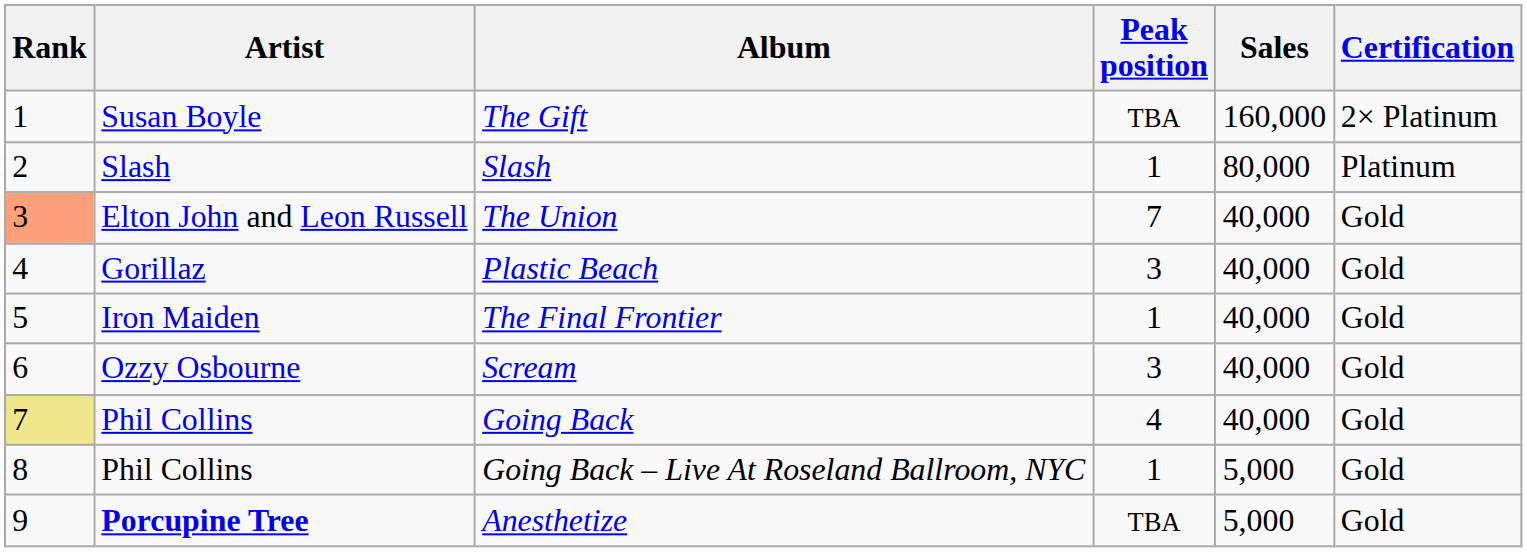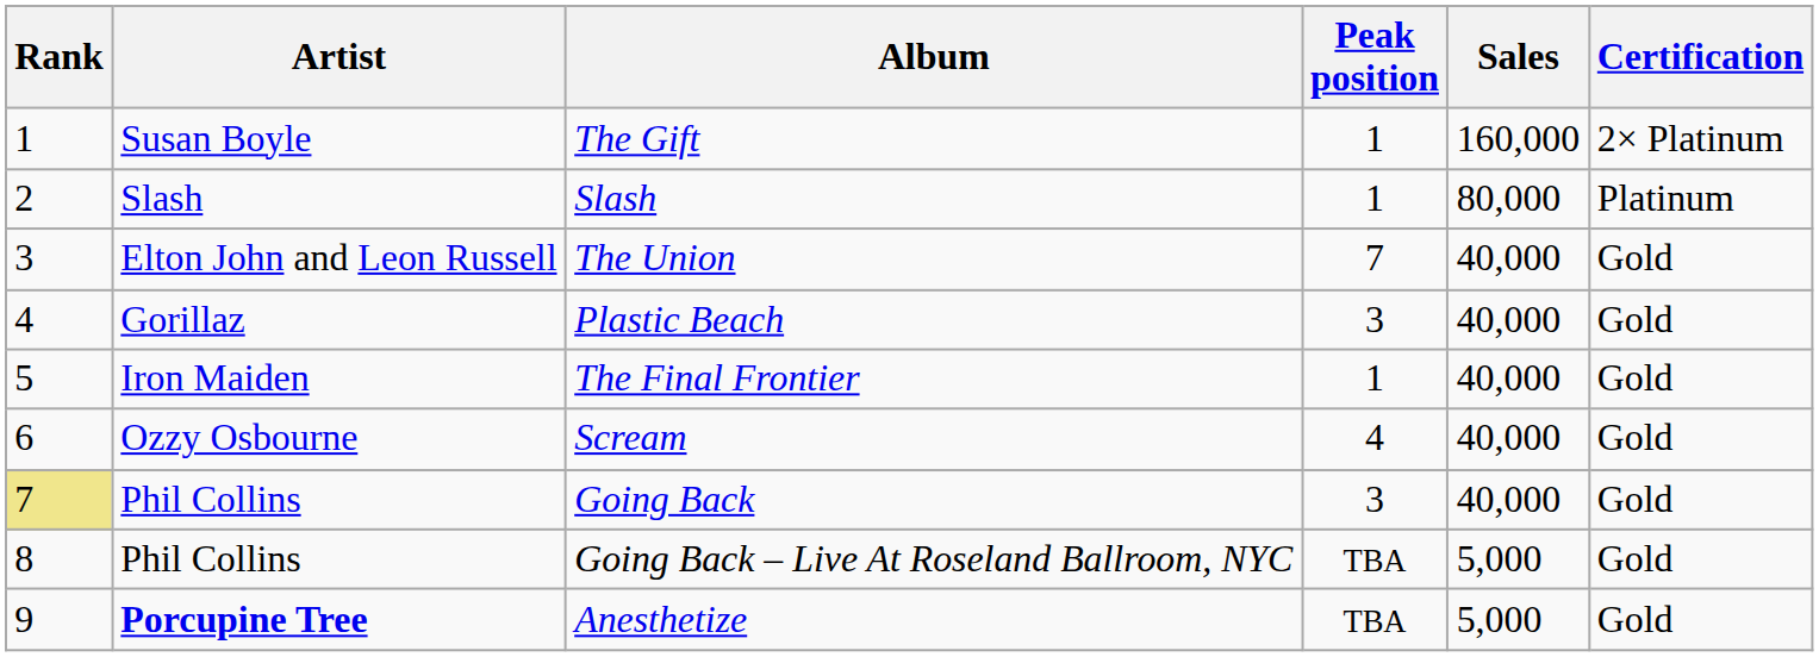 <table class="wikitable sortable">
 <tr>
 <th>Rank</th>
 <th>Artist</th>
 <th>Album</th>
 <th><a href='#'>Peak<br>position</a></th>
 <th>Sales</th>
 <th><a href='#'>Certification</a></th>
 </tr>
 <tr>
 <td>1</td>
 <td><a href='#'>Susan Boyle</a></td>
 <td><em><a href='#'>The Gift</a></em></td>
-<td style="text-align:center;"><span><small>TBA</small></span></td>
+<td style="text-align:center;">1</td>
 <td>160,000</td>
 <td>2× Platinum</td>
 </tr>
 <tr>
 <td>2</td>
 <td><a href='#'>Slash</a></td>
 <td><em><a href='#'>Slash</a></em></td>
 <td style="text-align:center;">1</td>
 <td>80,000</td>
 <td>Platinum</td>
 </tr>
 <tr>
-<td style="background: lightsalmon;">3</td>
+<td>3</td>
 <td><a href='#'>Elton John</a> and <a href='#'>Leon Russell</a></td>
 <td><em><a href='#'>The Union</a></em></td>
 <td style="text-align:center;">7</td>
 <td>40,000</td>
 <td>Gold</td>
 </tr>
 <tr>
 <td>4</td>
 <td><a href='#'>Gorillaz</a></td>
 <td><em><a href='#'>Plastic Beach</a></em></td>
 <td style="text-align:center;">3</td>
 <td>40,000</td>
 <td>Gold</td>
 </tr>
 <tr>
 <td>5</td>
 <td><a href='#'>Iron Maiden</a></td>
 <td><em><a href='#'>The Final Frontier</a></em></td>
 <td style="text-align:center;">1</td>
 <td>40,000</td>
 <td>Gold</td>
 </tr>
 <tr>
 <td>6</td>
 <td><a href='#'>Ozzy Osbourne</a></td>
 <td><em><a href='#'>Scream</a></em></td>
-<td style="text-align:center;">3</td>
+<td style="text-align:center;">4</td>
 <td>40,000</td>
 <td>Gold</td>
 </tr>
 <tr>
 <td style="background: khaki;">7</td>
 <td><a href='#'>Phil Collins</a></td>
 <td><em><a href='#'>Going Back</a></em></td>
-<td style="text-align:center;">4</td>
+<td style="text-align:center;">3</td>
 <td>40,000</td>
 <td>Gold</td>
 </tr>
 <tr>
 <td>8</td>
 <td>Phil Collins</td>
 <td><em>Going Back – Live At Roseland Ballroom, NYC</em></td>
-<td style="text-align:center;">1</td>
+<td style="text-align:center;"><span><small>TBA</small></span></td>
 <td>5,000</td>
 <td>Gold</td>
 </tr>
 <tr>
 <td>9</td>
 <td><strong><a href='#'>Porcupine Tree</a></strong></td>
 <td><em><a href='#'>Anesthetize</a></em></td>
 <td style="text-align:center;"><span><small>TBA</small></span></td>
 <td>5,000</td>
 <td>Gold</td>
 </tr>
 </table>
